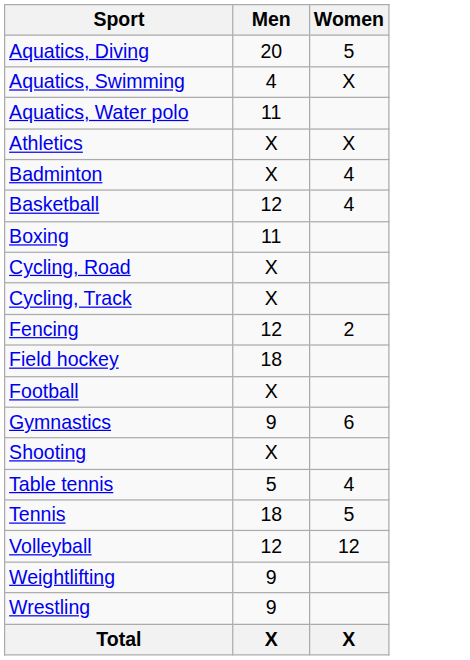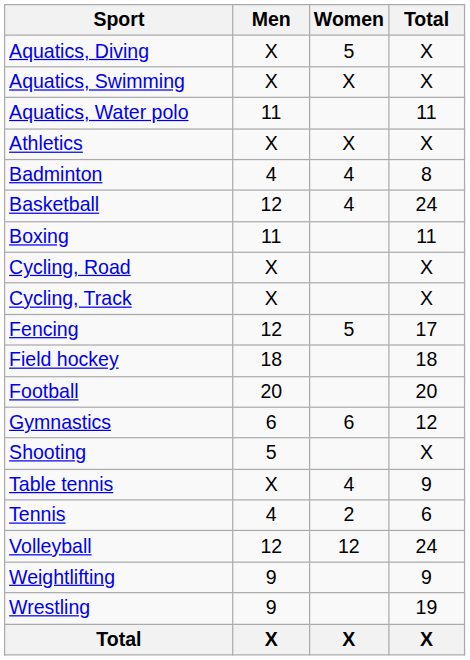 <table class="wikitable sortable" style="text-align:center;">
 <tr>
 <th width=180>Sport</th>
 <th width=55>Men</th>
 <th width=55>Women</th>
+<th width=55>Total</th>
 </tr>
 <tr>
 <td align=left><a href='#'>Aquatics, Diving</a></td>
-<td>20</td>
+<td>X</td>
 <td>5</td>
+<td>X</td>
 </tr>
 <tr>
 <td align=left><a href='#'>Aquatics, Swimming</a></td>
-<td>4</td>
+<td>X</td>
+<td>X</td>
 <td>X</td>
 </tr>
 <tr>
 <td align=left><a href='#'>Aquatics, Water polo</a></td>
 <td>11</td>
 <td></td>
+<td>11</td>
 </tr>
 <tr>
 <td align=left><a href='#'>Athletics</a></td>
 <td>X</td>
 <td>X</td>
+<td>X</td>
 </tr>
 <tr>
 <td align=left><a href='#'>Badminton</a></td>
-<td>X</td>
 <td>4</td>
+<td>4</td>
+<td>8</td>
 </tr>
 <tr>
 <td align=left><a href='#'>Basketball</a></td>
 <td>12</td>
 <td>4</td>
+<td>24</td>
 </tr>
 <tr>
 <td align=left><a href='#'>Boxing</a></td>
 <td>11</td>
 <td></td>
+<td>11</td>
 </tr>
 <tr>
 <td align=left><a href='#'>Cycling, Road</a></td>
 <td>X</td>
 <td></td>
+<td>X</td>
 </tr>
 <tr>
 <td align=left><a href='#'>Cycling, Track</a></td>
 <td>X</td>
 <td></td>
+<td>X</td>
 </tr>
 <tr>
 <td align=left><a href='#'>Fencing</a></td>
 <td>12</td>
-<td>2</td>
+<td>5</td>
+<td>17</td>
 </tr>
 <tr>
 <td align=left><a href='#'>Field hockey</a></td>
 <td>18</td>
 <td></td>
+<td>18</td>
 </tr>
 <tr>
 <td align=left><a href='#'>Football</a></td>
-<td>X</td>
+<td>20</td>
 <td></td>
+<td>20</td>
 </tr>
 <tr>
 <td align=left><a href='#'>Gymnastics</a></td>
-<td>9</td>
 <td>6</td>
+<td>6</td>
+<td>12</td>
 </tr>
 <tr>
 <td align=left><a href='#'>Shooting</a></td>
+<td>5</td>
+<td></td>
 <td>X</td>
-<td></td>
 </tr>
 <tr>
 <td align=left><a href='#'>Table tennis</a></td>
-<td>5</td>
+<td>X</td>
 <td>4</td>
+<td>9</td>
 </tr>
 <tr>
 <td align=left><a href='#'>Tennis</a></td>
-<td>18</td>
-<td>5</td>
+<td>4</td>
+<td>2</td>
+<td>6</td>
 </tr>
 <tr>
 <td align=left><a href='#'>Volleyball</a></td>
 <td>12</td>
 <td>12</td>
+<td>24</td>
 </tr>
 <tr>
 <td align=left><a href='#'>Weightlifting</a></td>
 <td>9</td>
 <td></td>
+<td>9</td>
 </tr>
 <tr>
 <td align=left><a href='#'>Wrestling</a></td>
 <td>9</td>
 <td></td>
+<td>19</td>
 </tr>
 <tr class="sortbottom">
 <th>Total</th>
 <th>X</th>
 <th>X</th>
+<th>X</th>
 </tr>
 </table>
